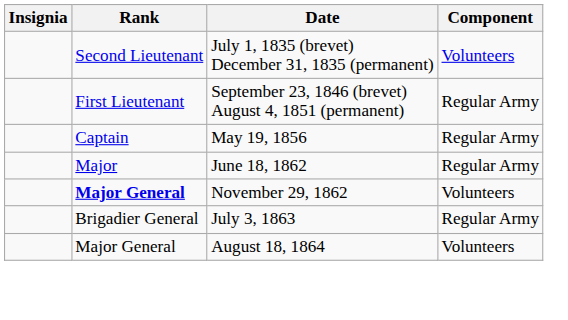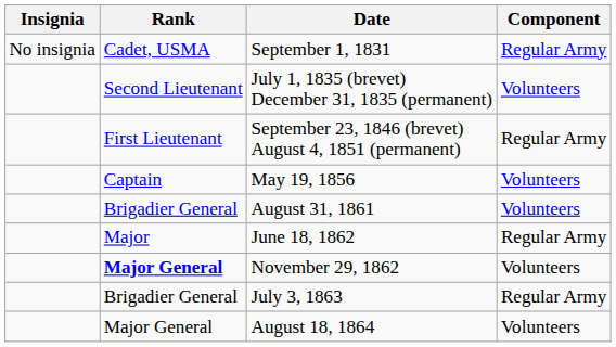 <table class="wikitable">
 <tr>
 <th>Insignia</th>
 <th>Rank</th>
 <th>Date</th>
 <th>Component</th>
+</tr>
+<tr>
+<td>No insignia</td>
+<td><a href='#'>Cadet, USMA</a></td>
+<td>September 1, 1831</td>
+<td><a href='#'>Regular Army</a></td>
 </tr>
 <tr>
 <td></td>
 <td><a href='#'>Second Lieutenant</a></td>
 <td>July 1, 1835 (brevet)<br>December 31, 1835 (permanent)</td>
 <td><a href='#'>Volunteers</a></td>
 </tr>
 <tr>
 <td></td>
 <td><a href='#'>First Lieutenant</a></td>
 <td>September 23, 1846 (brevet)<br>August 4, 1851 (permanent)</td>
 <td>Regular Army</td>
 </tr>
 <tr>
 <td></td>
 <td><a href='#'>Captain</a></td>
 <td>May 19, 1856</td>
-<td>Regular Army</td>
+<td><a href='#'>Volunteers</a></td>
+</tr>
+<tr>
+<td></td>
+<td><a href='#'>Brigadier General</a></td>
+<td>August 31, 1861</td>
+<td><a href='#'>Volunteers</a></td>
 </tr>
 <tr>
 <td></td>
 <td><a href='#'>Major</a></td>
 <td>June 18, 1862</td>
 <td>Regular Army</td>
 </tr>
 <tr>
 <td></td>
 <td><strong><a href='#'>Major General</a></strong></td>
 <td>November 29, 1862</td>
 <td>Volunteers</td>
 </tr>
 <tr>
 <td></td>
 <td>Brigadier General</td>
 <td>July 3, 1863</td>
 <td>Regular Army</td>
 </tr>
 <tr>
 <td></td>
 <td>Major General</td>
 <td>August 18, 1864</td>
 <td>Volunteers</td>
 </tr>
 </table>
